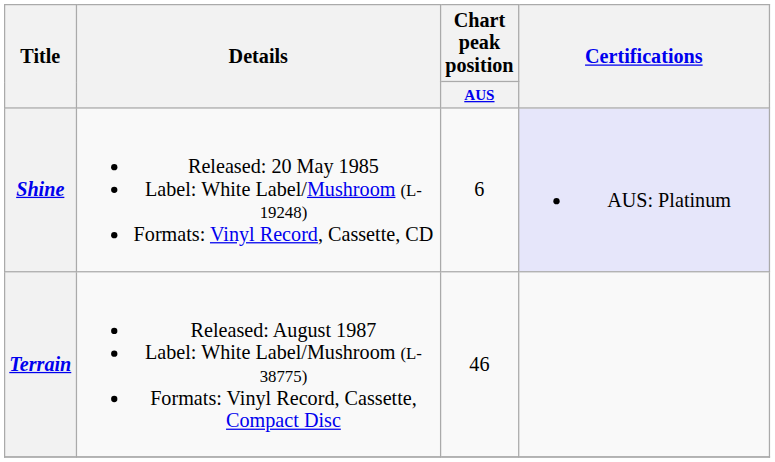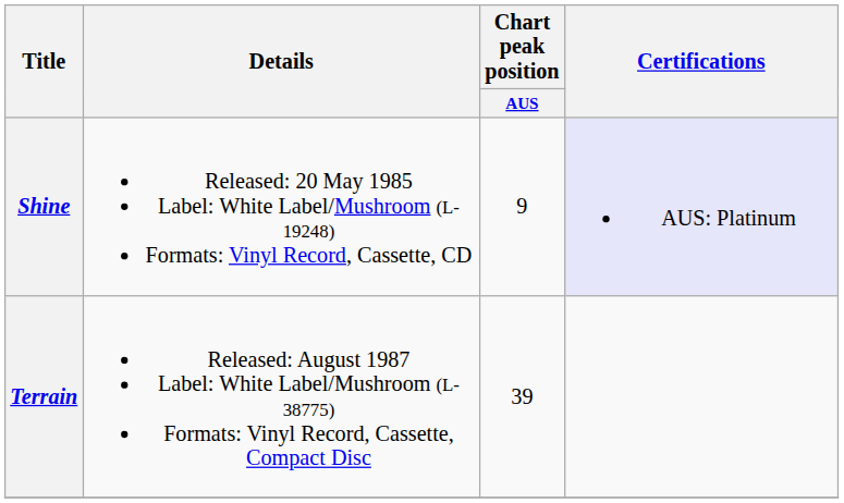 <table class="wikitable plainrowheaders" style="text-align:center;">
 <tr>
 <th scope="col" rowspan="2">Title</th>
 <th scope="col" rowspan="2">Details</th>
 <th colspan="1">Chart peak position</th>
 <th scope="col" rowspan="2" style="width:12em;"><a href='#'>Certifications</a></th>
 </tr>
 <tr>
 <th style="width:3em;font-size:75%"><a href='#'>AUS</a><br></th>
 </tr>
 <tr>
 <th scope="row"><em><a href='#'>Shine</a></em></th>
 <td><br><ul><li>Released: 20 May 1985</li><li>Label: White Label/<a href='#'>Mushroom</a> <small>(L-19248)</small></li><li>Formats: <a href='#'>Vinyl Record</a>, Cassette, CD</li></ul></td>
-<td align="center">6</td>
+<td align="center">9</td>
 <td style="background: lavender;"><br><ul><li>AUS: Platinum</li></ul></td>
 </tr>
 <tr>
 <th scope="row"><em><a href='#'>Terrain</a></em></th>
 <td><br><ul><li>Released: August 1987</li><li>Label: White Label/Mushroom <small>(L-38775)</small></li><li>Formats: Vinyl Record, Cassette, <a href='#'>Compact Disc</a></li></ul></td>
-<td align="center">46</td>
+<td align="center">39</td>
 <td></td>
 </tr>
 <tr>
 </tr>
 </table>
